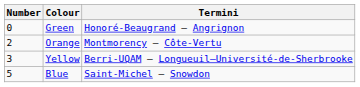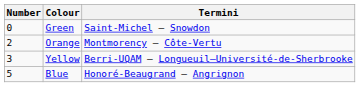 <table class="wikitable">
 <tr>
 <th>Number</th>
 <th>Colour</th>
 <th>Termini</th>
 </tr>
 <tr>
 <td>0</td>
 <td><a href='#'>Green</a></td>
-<td><a href='#'>Honoré-Beaugrand</a> – <a href='#'>Angrignon</a></td>
+<td><a href='#'>Saint-Michel</a> – <a href='#'>Snowdon</a></td>
 </tr>
 <tr>
 <td>2</td>
 <td><a href='#'>Orange</a></td>
 <td><a href='#'>Montmorency</a> – <a href='#'>Côte-Vertu</a></td>
 </tr>
 <tr>
 <td>3</td>
 <td><a href='#'>Yellow</a></td>
 <td><a href='#'>Berri-UQAM</a> – <a href='#'>Longueuil–Université-de-Sherbrooke</a></td>
 </tr>
 <tr>
 <td>5</td>
 <td><a href='#'>Blue</a></td>
-<td><a href='#'>Saint-Michel</a> – <a href='#'>Snowdon</a></td>
+<td><a href='#'>Honoré-Beaugrand</a> – <a href='#'>Angrignon</a></td>
 </tr>
 </table>
